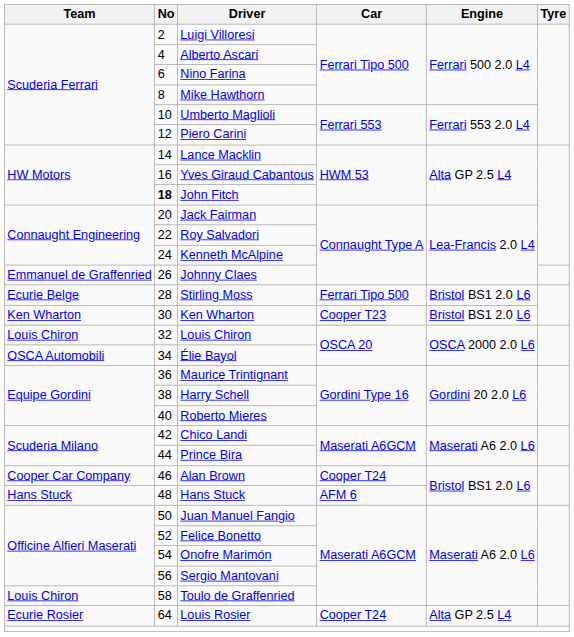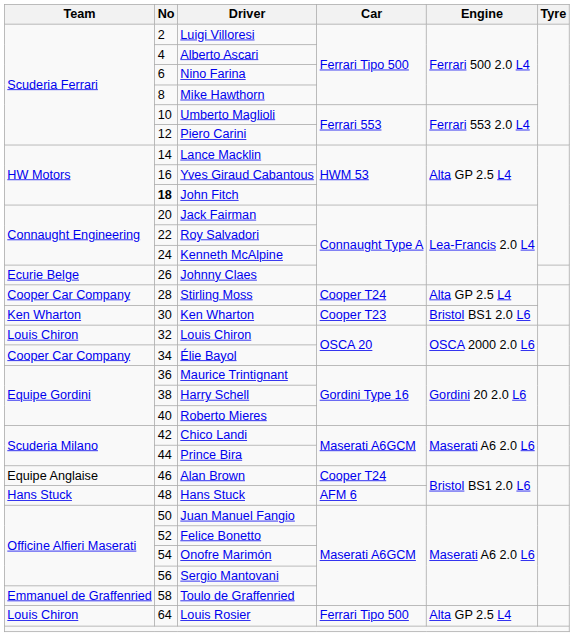 <table class="wikitable">
 <tr>
 <th>Team</th>
 <th>No</th>
 <th>Driver</th>
 <th>Car</th>
 <th>Engine</th>
 <th>Tyre</th>
 </tr>
 <tr>
 <td rowspan="6"> <a href='#'>Scuderia Ferrari</a></td>
 <td>2</td>
 <td> <a href='#'>Luigi Villoresi</a></td>
 <td rowspan="4"><a href='#'>Ferrari Tipo 500</a></td>
 <td rowspan="4"><a href='#'>Ferrari</a> 500 2.0 <a href='#'>L4</a></td>
 <td rowspan="6"></td>
 </tr>
 <tr>
 <td>4</td>
 <td> <a href='#'>Alberto Ascari</a></td>
 </tr>
 <tr>
 <td>6</td>
 <td> <a href='#'>Nino Farina</a></td>
 </tr>
 <tr>
 <td>8</td>
 <td> <a href='#'>Mike Hawthorn</a></td>
 </tr>
 <tr>
 <td>10</td>
 <td> <a href='#'>Umberto Maglioli</a></td>
 <td rowspan="2"><a href='#'>Ferrari 553</a></td>
 <td rowspan="2"><a href='#'>Ferrari</a> 553 2.0 <a href='#'>L4</a></td>
 </tr>
 <tr>
 <td>12</td>
 <td> <a href='#'>Piero Carini</a></td>
 </tr>
 <tr>
 <td rowspan="3"> <a href='#'>HW Motors</a></td>
 <td>14</td>
 <td> <a href='#'>Lance Macklin</a></td>
 <td rowspan="3"><a href='#'>HWM 53</a></td>
 <td rowspan="3"><a href='#'>Alta</a> GP 2.5 <a href='#'>L4</a></td>
 <td rowspan="6"></td>
 </tr>
 <tr>
 <td>16</td>
 <td> <a href='#'>Yves Giraud Cabantous</a></td>
 </tr>
 <tr>
 <td><strong>18</strong></td>
 <td> <a href='#'>John Fitch</a></td>
 </tr>
 <tr>
 <td rowspan="3"> <a href='#'>Connaught Engineering</a></td>
 <td>20</td>
 <td> <a href='#'>Jack Fairman</a></td>
 <td rowspan="4"><a href='#'>Connaught Type A</a></td>
 <td rowspan="4"><a href='#'>Lea-Francis</a> 2.0 <a href='#'>L4</a></td>
 </tr>
 <tr>
 <td>22</td>
 <td> <a href='#'>Roy Salvadori</a></td>
 </tr>
 <tr>
 <td>24</td>
 <td> <a href='#'>Kenneth McAlpine</a></td>
 </tr>
 <tr>
-<td> <a href='#'>Emmanuel de Graffenried</a></td>
+<td> <a href='#'>Ecurie Belge</a></td>
 <td>26</td>
 <td> <a href='#'>Johnny Claes</a></td>
 <td></td>
 </tr>
 <tr>
-<td> <a href='#'>Ecurie Belge</a></td>
+<td> <a href='#'>Cooper Car Company</a></td>
 <td>28</td>
 <td> <a href='#'>Stirling Moss</a></td>
-<td><a href='#'>Ferrari Tipo 500</a></td>
-<td><a href='#'>Bristol</a> BS1 2.0 <a href='#'>L6</a></td>
+<td><a href='#'>Cooper T24</a></td>
+<td><a href='#'>Alta</a> GP 2.5 <a href='#'>L4</a></td>
 <td rowspan="2"></td>
 </tr>
 <tr>
 <td> <a href='#'>Ken Wharton</a></td>
 <td>30</td>
 <td> <a href='#'>Ken Wharton</a></td>
 <td><a href='#'>Cooper T23</a></td>
 <td><a href='#'>Bristol</a> BS1 2.0 <a href='#'>L6</a></td>
 </tr>
 <tr>
 <td> <a href='#'>Louis Chiron</a></td>
 <td>32</td>
 <td> <a href='#'>Louis Chiron</a></td>
 <td rowspan="2"><a href='#'>OSCA 20</a></td>
 <td rowspan="2"><a href='#'>OSCA</a> 2000 2.0 <a href='#'>L6</a></td>
 <td rowspan="2"></td>
 </tr>
 <tr>
-<td> <a href='#'>OSCA Automobili</a></td>
+<td> <a href='#'>Cooper Car Company</a></td>
 <td>34</td>
 <td> <a href='#'>Élie Bayol</a></td>
 </tr>
 <tr>
 <td rowspan="3"> <a href='#'>Equipe Gordini</a></td>
 <td>36</td>
 <td> <a href='#'>Maurice Trintignant</a></td>
 <td rowspan="3"><a href='#'>Gordini Type 16</a></td>
 <td rowspan="3"><a href='#'>Gordini</a> 20 2.0 <a href='#'>L6</a></td>
 <td rowspan="3"></td>
 </tr>
 <tr>
 <td>38</td>
 <td> <a href='#'>Harry Schell</a></td>
 </tr>
 <tr>
 <td>40</td>
 <td> <a href='#'>Roberto Mieres</a></td>
 </tr>
 <tr>
 <td rowspan="2"> <a href='#'>Scuderia Milano</a></td>
 <td>42</td>
 <td> <a href='#'>Chico Landi</a></td>
 <td rowspan="2"><a href='#'>Maserati A6GCM</a></td>
 <td rowspan="2"><a href='#'>Maserati</a> A6 2.0 <a href='#'>L6</a></td>
 <td rowspan="2"></td>
 </tr>
 <tr>
 <td>44</td>
 <td> <a href='#'>Prince Bira</a></td>
 </tr>
 <tr>
-<td> <a href='#'>Cooper Car Company</a></td>
+<td> Equipe Anglaise</td>
 <td>46</td>
 <td> <a href='#'>Alan Brown</a></td>
 <td><a href='#'>Cooper T24</a></td>
 <td rowspan="2"><a href='#'>Bristol</a> BS1 2.0 <a href='#'>L6</a></td>
 <td rowspan="2"></td>
 </tr>
 <tr>
 <td> <a href='#'>Hans Stuck</a></td>
 <td>48</td>
 <td> <a href='#'>Hans Stuck</a></td>
 <td><a href='#'>AFM 6</a></td>
 </tr>
 <tr>
 <td rowspan="4"> <a href='#'>Officine Alfieri Maserati</a></td>
 <td>50</td>
 <td> <a href='#'>Juan Manuel Fangio</a></td>
 <td rowspan="5"><a href='#'>Maserati A6GCM</a></td>
 <td rowspan="5"><a href='#'>Maserati</a> A6 2.0 <a href='#'>L6</a></td>
 <td rowspan="5"></td>
 </tr>
 <tr>
 <td>52</td>
 <td> <a href='#'>Felice Bonetto</a></td>
 </tr>
 <tr>
 <td>54</td>
 <td> <a href='#'>Onofre Marimón</a></td>
 </tr>
 <tr>
 <td>56</td>
 <td> <a href='#'>Sergio Mantovani</a></td>
 </tr>
 <tr>
-<td> <a href='#'>Louis Chiron</a></td>
+<td> <a href='#'>Emmanuel de Graffenried</a></td>
 <td>58</td>
 <td> <a href='#'>Toulo de Graffenried</a></td>
 </tr>
 <tr>
-<td> <a href='#'>Ecurie Rosier</a></td>
+<td> <a href='#'>Louis Chiron</a></td>
 <td>64</td>
 <td> <a href='#'>Louis Rosier</a></td>
-<td><a href='#'>Cooper T24</a></td>
+<td><a href='#'>Ferrari Tipo 500</a></td>
 <td><a href='#'>Alta</a> GP 2.5 <a href='#'>L4</a></td>
 <td><br></td>
 </tr>
 <tr>
 <td colspan=6></td>
 </tr>
 </table>
